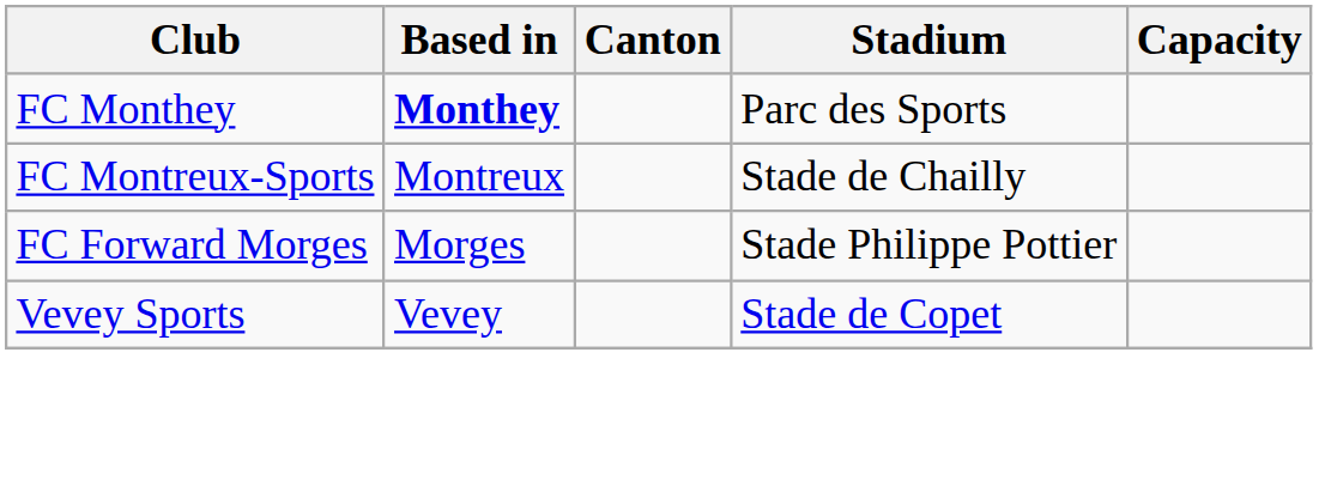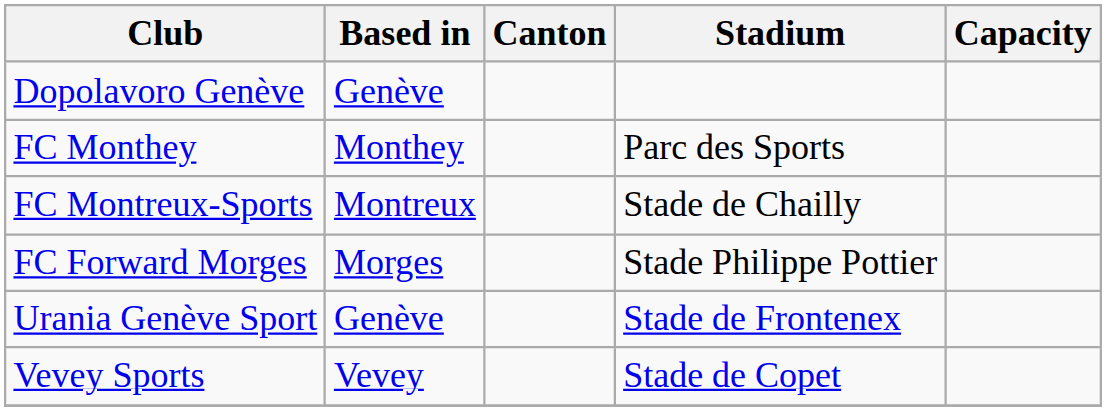 <table class="wikitable">
 <tr>
 <th>Club</th>
 <th>Based in</th>
 <th>Canton</th>
 <th>Stadium</th>
 <th>Capacity</th>
 </tr>
 <tr>
+<td><a href='#'>Dopolavoro Genève</a></td>
+<td><a href='#'>Genève</a></td>
+<td></td>
+<td></td>
+<td></td>
+</tr>
+<tr>
 <td><a href='#'>FC Monthey</a></td>
-<td><strong><a href='#'>Monthey</a></strong></td>
+<td><a href='#'>Monthey</a></td>
 <td></td>
 <td>Parc des Sports</td>
 <td></td>
 </tr>
 <tr>
 <td><a href='#'>FC Montreux-Sports</a></td>
 <td><a href='#'>Montreux</a></td>
 <td></td>
 <td>Stade de Chailly</td>
 <td></td>
 </tr>
 <tr>
 <td><a href='#'>FC Forward Morges</a></td>
 <td><a href='#'>Morges</a></td>
 <td></td>
 <td>Stade Philippe Pottier</td>
 <td></td>
 </tr>
 <tr>
+<td><a href='#'>Urania Genève Sport</a></td>
+<td><a href='#'>Genève</a></td>
+<td></td>
+<td><a href='#'>Stade de Frontenex</a></td>
+<td></td>
+</tr>
+<tr>
 <td><a href='#'>Vevey Sports</a></td>
 <td><a href='#'>Vevey</a></td>
 <td></td>
 <td><a href='#'>Stade de Copet</a></td>
 <td></td>
 </tr>
 <tr>
 </tr>
 </table>
